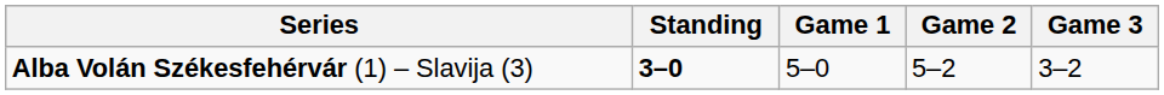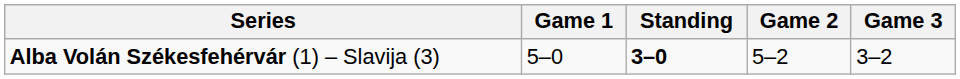 <table class="wikitable" width="700px">
 <tr style="background-color:#c0c0c0;">
 <th>Series</th>
+<th>Game 1</th>
 <th>Standing</th>
-<th>Game 1</th>
 <th>Game 2</th>
 <th>Game 3</th>
 </tr>
 <tr>
 <td><strong>Alba Volán Székesfehérvár</strong> (1) – Slavija (3)</td>
+<td>5–0</td>
 <td><strong>3–0</strong></td>
-<td>5–0</td>
 <td>5–2</td>
 <td>3–2</td>
 </tr>
 </table>
